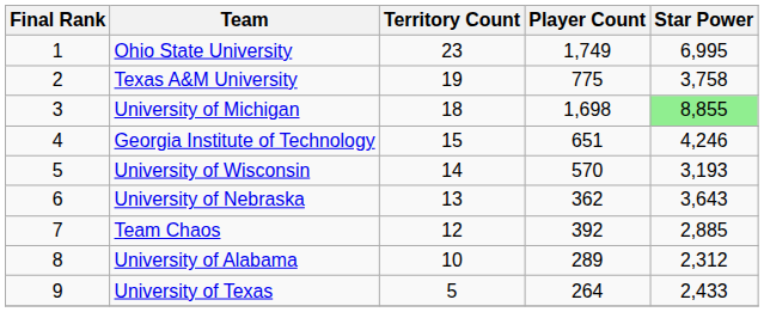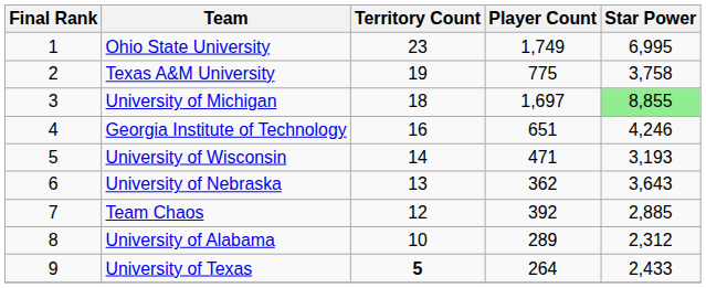 <table class="wikitable sortable">
 <tr>
 <th>Final Rank</th>
 <th>Team</th>
 <th>Territory Count</th>
 <th>Player Count</th>
 <th>Star Power</th>
 </tr>
 <tr>
 <td style="text-align:center;">1</td>
 <td><a href='#'>Ohio State University</a></td>
 <td style="text-align:center;">23</td>
 <td style="text-align:center;">1,749</td>
 <td style="text-align:center;">6,995</td>
 </tr>
 <tr>
 <td style="text-align:center;">2</td>
 <td><a href='#'>Texas A&M University</a></td>
 <td style="text-align:center;">19</td>
 <td style="text-align:center;">775</td>
 <td style="text-align:center;">3,758</td>
 </tr>
 <tr>
 <td style="text-align:center;">3</td>
 <td><a href='#'>University of Michigan</a></td>
 <td style="text-align:center;">18</td>
-<td style="text-align:center;">1,698</td>
+<td style="text-align:center;">1,697</td>
 <td style="background: lightgreen; text-align:center;">8,855</td>
 </tr>
 <tr>
 <td style="text-align:center;">4</td>
 <td><a href='#'>Georgia Institute of Technology</a></td>
-<td style="text-align:center;">15</td>
+<td style="text-align:center;">16</td>
 <td style="text-align:center;">651</td>
 <td style="text-align:center;">4,246</td>
 </tr>
 <tr>
 <td style="text-align:center;">5</td>
 <td><a href='#'>University of Wisconsin</a></td>
 <td style="text-align:center;">14</td>
-<td style="text-align:center;">570</td>
+<td style="text-align:center;">471</td>
 <td style="text-align:center;">3,193</td>
 </tr>
 <tr>
 <td style="text-align:center;">6</td>
 <td><a href='#'>University of Nebraska</a></td>
 <td style="text-align:center;">13</td>
 <td style="text-align:center;">362</td>
 <td style="text-align:center;">3,643</td>
 </tr>
 <tr>
 <td style="text-align:center;">7</td>
 <td><a href='#'> Team Chaos</a></td>
 <td style="text-align:center;">12</td>
 <td style="text-align:center;">392</td>
 <td style="text-align:center;">2,885</td>
 </tr>
 <tr>
 <td style="text-align:center;">8</td>
 <td><a href='#'>University of Alabama</a></td>
 <td style="text-align:center;">10</td>
 <td style="text-align:center;">289</td>
 <td style="text-align:center;">2,312</td>
 </tr>
 <tr>
 <td style="text-align:center;">9</td>
 <td><a href='#'>University of Texas</a></td>
-<td style="text-align:center;">5</td>
+<td style="text-align:center;"><strong>5</strong></td>
 <td style="text-align:center;">264</td>
 <td style="text-align:center;">2,433</td>
 </tr>
 <tr>
 </tr>
 </table>
